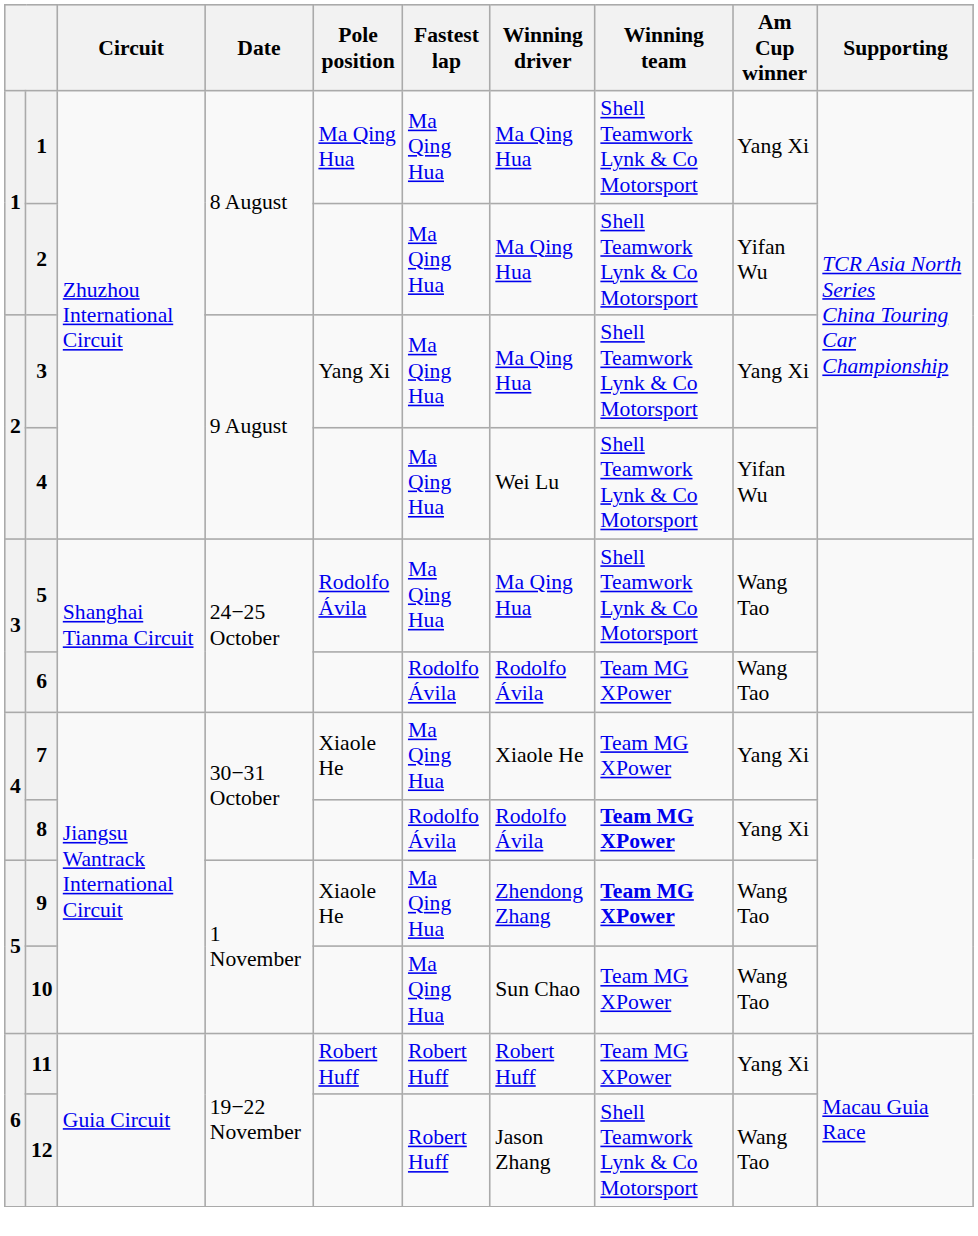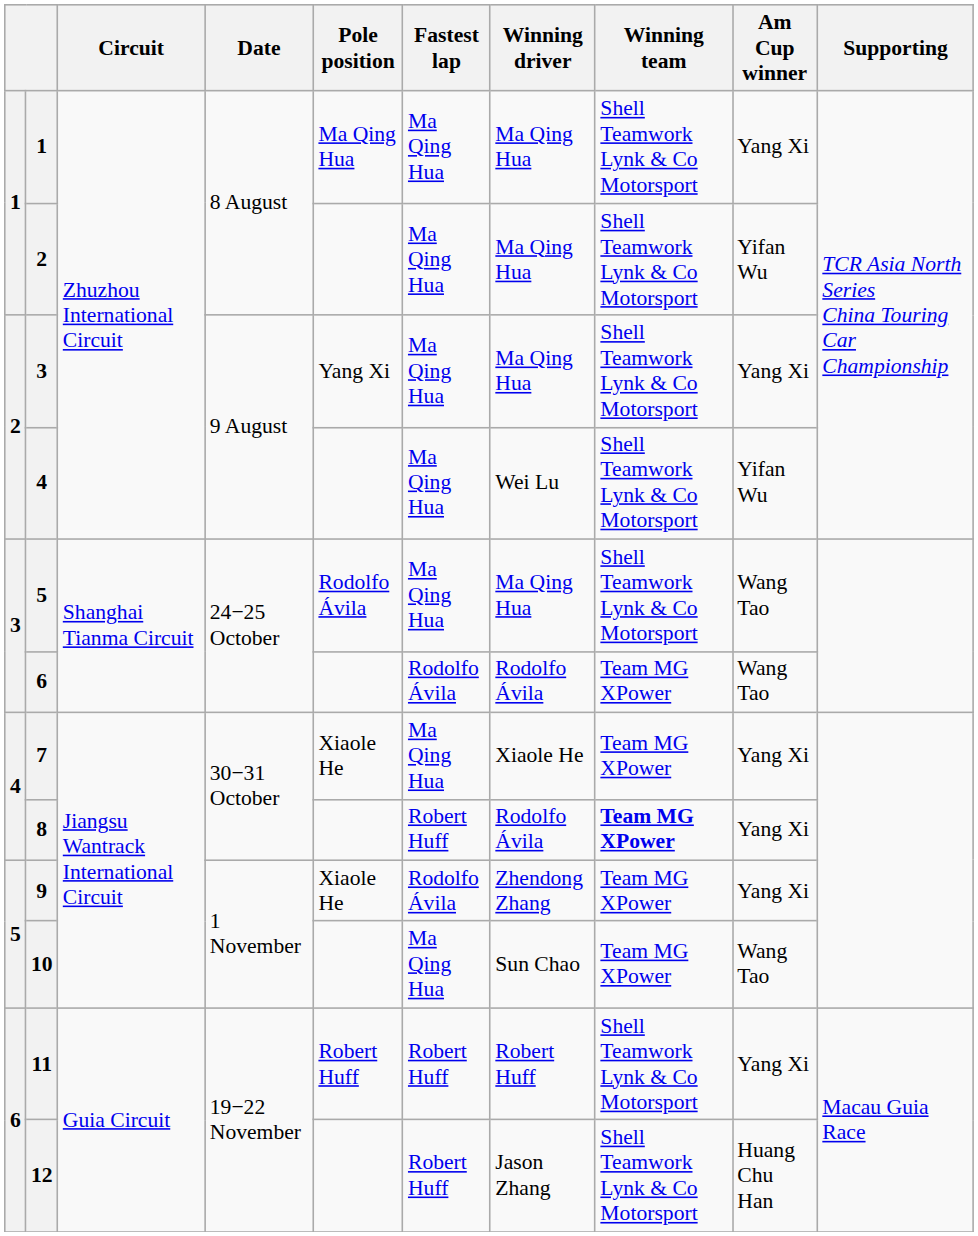 <table class="wikitable" style="font-size: 85%">
 <tr>
 <th colspan="2"></th>
 <th>Circuit</th>
 <th>Date</th>
 <th>Pole position</th>
 <th>Fastest lap</th>
 <th>Winning driver</th>
 <th>Winning team</th>
 <th>Am Cup winner</th>
 <th>Supporting</th>
 </tr>
 <tr>
 <th rowspan="2">1</th>
 <th>1</th>
 <td rowspan="4"><a href='#'>Zhuzhou International Circuit</a></td>
 <td rowspan="2">8 August</td>
 <td> <a href='#'>Ma Qing Hua</a></td>
 <td> <a href='#'>Ma Qing Hua</a></td>
 <td> <a href='#'>Ma Qing Hua</a></td>
 <td> <a href='#'>Shell Teamwork Lynk & Co Motorsport</a></td>
 <td> Yang Xi</td>
 <td rowspan="4"><em><a href='#'>TCR Asia North Series</a></em><br><em><a href='#'>China Touring Car Championship</a></em></td>
 </tr>
 <tr>
 <th>2</th>
 <td></td>
 <td> <a href='#'>Ma Qing Hua</a></td>
 <td> <a href='#'>Ma Qing Hua</a></td>
 <td> <a href='#'>Shell Teamwork Lynk & Co Motorsport</a></td>
 <td> Yifan Wu</td>
 </tr>
 <tr>
 <th rowspan="2">2</th>
 <th>3</th>
 <td rowspan="2">9 August</td>
 <td> Yang Xi</td>
 <td> <a href='#'>Ma Qing Hua</a></td>
 <td> <a href='#'>Ma Qing Hua</a></td>
 <td> <a href='#'>Shell Teamwork Lynk & Co Motorsport</a></td>
 <td> Yang Xi</td>
 </tr>
 <tr>
 <th>4</th>
 <td></td>
 <td> <a href='#'>Ma Qing Hua</a></td>
 <td> Wei Lu</td>
 <td> <a href='#'>Shell Teamwork Lynk & Co Motorsport</a></td>
 <td> Yifan Wu</td>
 </tr>
 <tr>
 <th rowspan="2">3</th>
 <th>5</th>
 <td rowspan="2"><a href='#'>Shanghai Tianma Circuit</a></td>
 <td rowspan="2">24−25 October</td>
 <td> <a href='#'>Rodolfo Ávila</a></td>
 <td> <a href='#'>Ma Qing Hua</a></td>
 <td> <a href='#'>Ma Qing Hua</a></td>
 <td> <a href='#'>Shell Teamwork Lynk & Co Motorsport</a></td>
 <td> Wang Tao</td>
 <td rowspan="2"></td>
 </tr>
 <tr>
 <th>6</th>
 <td></td>
 <td> <a href='#'>Rodolfo Ávila</a></td>
 <td> <a href='#'>Rodolfo Ávila</a></td>
 <td> <a href='#'>Team MG XPower</a></td>
 <td> Wang Tao</td>
 </tr>
 <tr>
 <th rowspan="2">4</th>
 <th>7</th>
 <td rowspan="4"><a href='#'>Jiangsu Wantrack International Circuit</a></td>
 <td rowspan="2">30−31 October</td>
 <td> Xiaole He</td>
 <td> <a href='#'>Ma Qing Hua</a></td>
 <td> Xiaole He</td>
 <td> <a href='#'>Team MG XPower</a></td>
 <td> Yang Xi</td>
 <td rowspan="4"></td>
 </tr>
 <tr>
 <th>8</th>
 <td></td>
-<td> <a href='#'>Rodolfo Ávila</a></td>
+<td> <a href='#'>Robert Huff</a></td>
 <td> <a href='#'>Rodolfo Ávila</a></td>
 <td><strong> <a href='#'>Team MG XPower</a></strong></td>
 <td> Yang Xi</td>
 </tr>
 <tr>
 <th rowspan="2">5</th>
 <th>9</th>
 <td rowspan="2">1 November</td>
 <td> Xiaole He</td>
-<td> <a href='#'>Ma Qing Hua</a></td>
+<td> <a href='#'>Rodolfo Ávila</a></td>
 <td> <a href='#'>Zhendong Zhang</a></td>
-<td><strong> <a href='#'>Team MG XPower</a></strong></td>
-<td> Wang Tao</td>
+<td> <a href='#'>Team MG XPower</a></td>
+<td> Yang Xi</td>
 </tr>
 <tr>
 <th>10</th>
 <td></td>
 <td> <a href='#'>Ma Qing Hua</a></td>
 <td> Sun Chao</td>
 <td> <a href='#'>Team MG XPower</a></td>
 <td> Wang Tao</td>
 </tr>
 <tr>
 <th rowspan="2">6</th>
 <th>11</th>
 <td rowspan="2"><a href='#'>Guia Circuit</a></td>
 <td rowspan="2">19−22 November</td>
 <td> <a href='#'>Robert Huff</a></td>
 <td> <a href='#'>Robert Huff</a></td>
 <td> <a href='#'>Robert Huff</a></td>
-<td> <a href='#'>Team MG XPower</a></td>
+<td> <a href='#'>Shell Teamwork Lynk & Co Motorsport</a></td>
 <td> Yang Xi</td>
 <td rowspan="2"><a href='#'>Macau Guia Race</a></td>
 </tr>
 <tr>
 <th>12</th>
 <td></td>
 <td> <a href='#'>Robert Huff</a></td>
 <td> Jason Zhang</td>
 <td> <a href='#'>Shell Teamwork Lynk & Co Motorsport</a></td>
-<td> Wang Tao</td>
+<td> Huang Chu Han</td>
 </tr>
 <tr>
 </tr>
 </table>
